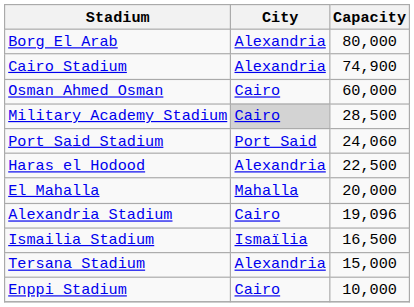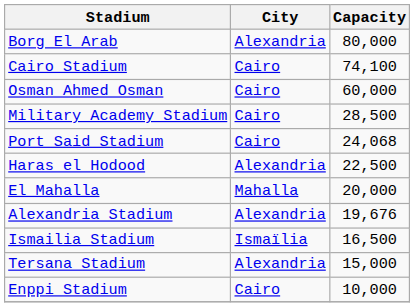 <table class="wikitable sortable">
 <tr>
 <th>Stadium</th>
 <th>City</th>
 <th>Capacity</th>
 </tr>
 <tr>
 <td><a href='#'>Borg El Arab</a></td>
 <td><a href='#'>Alexandria</a></td>
 <td align="center">80,000</td>
 </tr>
 <tr>
 <td><a href='#'>Cairo Stadium</a></td>
-<td><a href='#'>Alexandria</a></td>
-<td align="center">74,900</td>
+<td><a href='#'>Cairo</a></td>
+<td align="center">74,100</td>
 </tr>
 <tr>
 <td><a href='#'>Osman Ahmed Osman</a></td>
 <td><a href='#'>Cairo</a></td>
 <td align="center">60,000</td>
 </tr>
 <tr>
 <td><a href='#'>Military Academy Stadium</a></td>
-<td style="background: lightgrey;"><a href='#'>Cairo</a></td>
+<td><a href='#'>Cairo</a></td>
 <td align="center">28,500</td>
 </tr>
 <tr>
 <td><a href='#'>Port Said Stadium</a></td>
-<td><a href='#'>Port Said</a></td>
-<td align="center">24,060</td>
+<td><a href='#'>Cairo</a></td>
+<td align="center">24,068</td>
 </tr>
 <tr>
 <td><a href='#'>Haras el Hodood</a></td>
 <td><a href='#'>Alexandria</a></td>
 <td align="center">22,500</td>
 </tr>
 <tr>
 <td><a href='#'>El Mahalla</a></td>
 <td><a href='#'>Mahalla</a></td>
 <td align="center">20,000</td>
 </tr>
 <tr>
 <td><a href='#'>Alexandria Stadium</a></td>
-<td><a href='#'>Cairo</a></td>
-<td align="center">19,096</td>
+<td><a href='#'>Alexandria</a></td>
+<td align="center">19,676</td>
 </tr>
 <tr>
 <td><a href='#'>Ismailia Stadium</a></td>
 <td><a href='#'>Ismaïlia</a></td>
 <td align="center">16,500</td>
 </tr>
 <tr>
 <td><a href='#'>Tersana Stadium</a></td>
 <td><a href='#'>Alexandria</a></td>
 <td align="center">15,000</td>
 </tr>
 <tr>
 <td><a href='#'>Enppi Stadium</a></td>
 <td><a href='#'>Cairo</a></td>
 <td align="center">10,000</td>
 </tr>
 <tr>
 </tr>
 </table>
